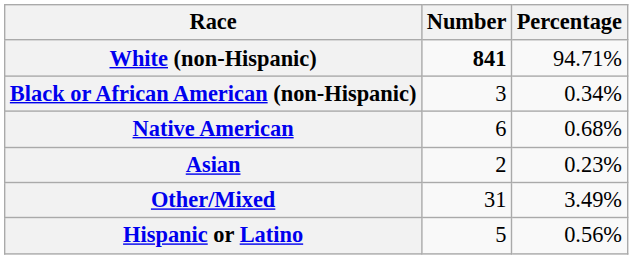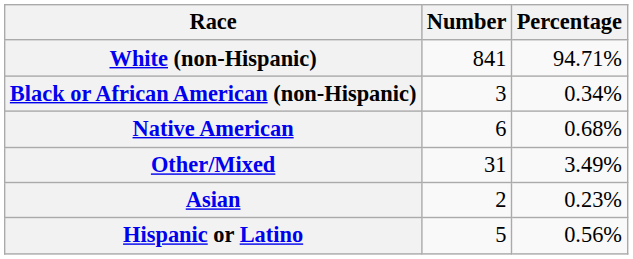 <table class="wikitable" style="text-align:right">
 <tr>
 <th scope="col">Race</th>
 <th scope="col">Number</th>
 <th scope="col">Percentage</th>
 </tr>
 <tr>
 <th scope="row"><a href='#'>White</a> (non-Hispanic)</th>
-<td><strong>841</strong></td>
+<td>841</td>
 <td>94.71%</td>
 </tr>
 <tr>
 <th scope="row"><a href='#'>Black or African American</a> (non-Hispanic)</th>
 <td>3</td>
 <td>0.34%</td>
 </tr>
 <tr>
 <th scope="row"><a href='#'>Native American</a></th>
 <td>6</td>
 <td>0.68%</td>
 </tr>
 <tr>
+<th scope="row"><a href='#'>Other/Mixed</a></th>
+<td>31</td>
+<td>3.49%</td>
+</tr>
+<tr>
 <th scope="row"><a href='#'>Asian</a></th>
 <td>2</td>
 <td>0.23%</td>
-</tr>
-<tr>
-<th scope="row"><a href='#'>Other/Mixed</a></th>
-<td>31</td>
-<td>3.49%</td>
 </tr>
 <tr>
 <th scope="row"><a href='#'>Hispanic</a> or <a href='#'>Latino</a></th>
 <td>5</td>
 <td>0.56%</td>
 </tr>
 </table>
